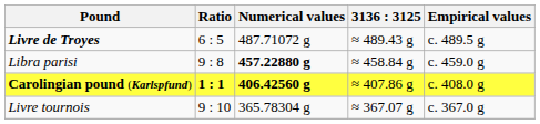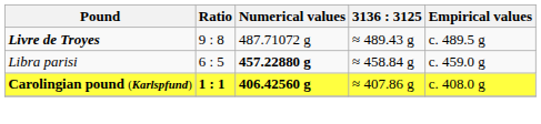 <table class="wikitable">
 <tr>
 <th>Pound</th>
 <th>Ratio</th>
 <th>Numerical values</th>
 <th>3136 : 3125</th>
 <th>Empirical values</th>
 </tr>
 <tr style="background: #f9f9f9">
 <td><strong><em>Livre de Troyes</em></strong></td>
-<td>6 : 5</td>
+<td>9 : 8</td>
 <td>487.71072 g</td>
 <td>≈ 489.43 g</td>
 <td>c. 489.5 g</td>
 </tr>
 <tr style="background: #f9f9f9">
 <td><em>Libra parisi</em></td>
-<td>9 : 8</td>
+<td>6 : 5</td>
 <td><strong>457.22880 g</strong></td>
 <td>≈ 458.84 g</td>
 <td>c. 459.0 g</td>
 </tr>
 <tr style="background: #FFFF40">
 <td><strong>Carolingian pound</strong> <small>(<strong><em>Karlspfund</em></strong>)</small></td>
 <td><strong>1 : 1</strong></td>
 <td><strong>406.42560 g</strong></td>
 <td>≈ 407.86 g</td>
 <td>c. 408.0 g</td>
 </tr>
 <tr>
-<td><em>Livre tournois</em></td>
-<td>9 : 10</td>
-<td>365.78304 g</td>
-<td>≈ 367.07 g</td>
-<td>c. 367.0 g</td>
-</tr>
-<tr>
 </tr>
 </table>
